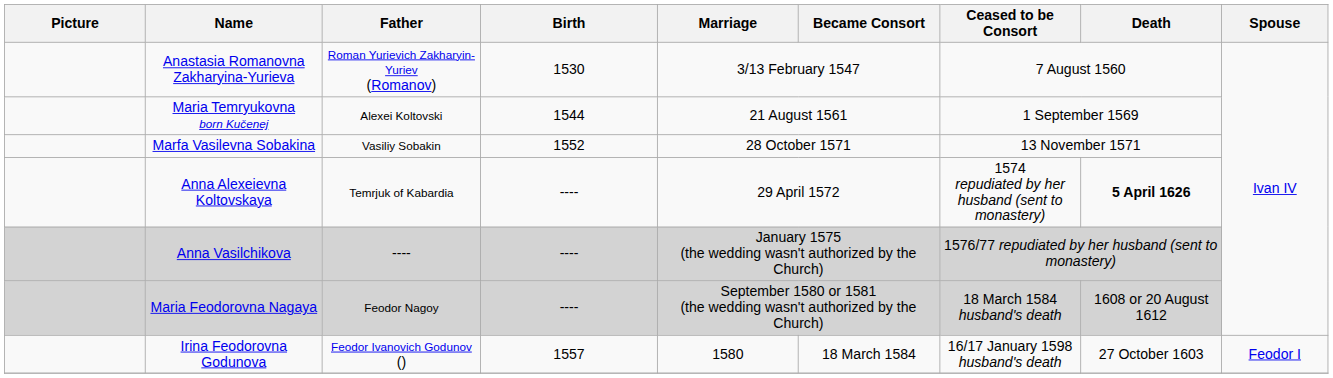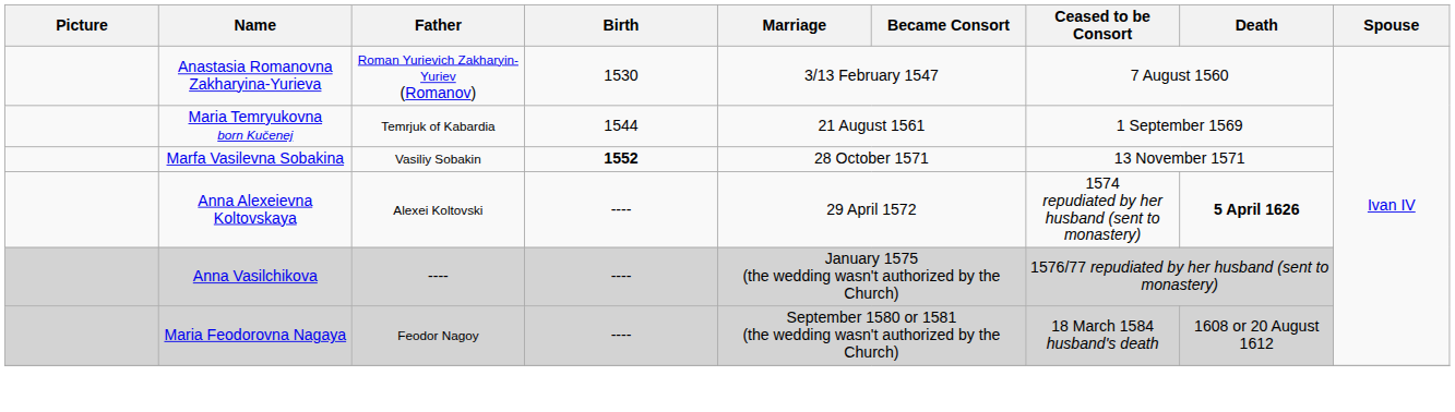 <table width=95% class="wikitable">
 <tr>
 <th width = "8%">Picture</th>
 <th width = "10%">Name</th>
 <th width = "9%">Father</th>
 <th width = "10%">Birth</th>
 <th width = "8%">Marriage</th>
 <th width = "8%">Became Consort</th>
 <th width = "8%">Ceased to be Consort</th>
 <th width = "8%">Death</th>
 <th width = "6%">Spouse</th>
 </tr>
 <tr>
 <td align="center"></td>
 <td align="center"><a href='#'>Anastasia Romanovna Zakharyina-Yurieva</a></td>
 <td align="center"><small><a href='#'>Roman Yurievich Zakharyin-Yuriev</a></small><br> (<a href='#'>Romanov</a>)</td>
 <td align="center">1530</td>
 <td align="center" colspan="2">3/13 February 1547</td>
 <td align="center" colspan="2">7 August 1560</td>
 <td align="center" rowspan="6"><a href='#'>Ivan IV</a></td>
 </tr>
 <tr>
 <td align="center"></td>
 <td align="center"><a href='#'>Maria Temryukovna<br><small><em>born Kučenej</em></small></a></td>
-<td align="center"><small>Alexei Koltovski</small></td>
+<td align="center"><small>Temrjuk of Kabardia</small></td>
 <td align="center">1544</td>
 <td align="center" colspan="2">21 August 1561</td>
 <td align="center" colspan="2">1 September 1569</td>
 </tr>
 <tr>
 <td align="center"></td>
 <td align="center"><a href='#'>Marfa Vasilevna Sobakina</a></td>
 <td align="center"><small>Vasiliy Sobakin</small></td>
-<td align="center">1552</td>
+<td align="center"><strong>1552</strong></td>
 <td align="center" colspan="2">28 October 1571</td>
 <td align="center" colspan="2">13 November 1571</td>
 </tr>
 <tr>
 <td align="center"></td>
 <td align="center"><a href='#'>Anna Alexeievna Koltovskaya</a></td>
-<td align="center"><small>Temrjuk of Kabardia</small></td>
+<td align="center"><small>Alexei Koltovski</small></td>
 <td align="center">----</td>
 <td align="center" colspan="2">29 April 1572</td>
 <td align="center">1574<br><em>repudiated by her husband (sent to monastery)</em></td>
 <td align="center"><strong>5 April 1626</strong></td>
 </tr>
 <tr>
 <td align="center" style="background-color:#D3D3D3;"></td>
 <td align="center" style="background-color:#D3D3D3;"><a href='#'>Anna Vasilchikova</a></td>
 <td align="center" style="background-color:#D3D3D3;">----</td>
 <td align="center" style="background-color:#D3D3D3;">----</td>
 <td align="center" style="background-color:#D3D3D3;" colspan="2">January 1575<br>(the wedding wasn't authorized by the Church)</td>
 <td align="center" style="background-color:#D3D3D3;" colspan="2">1576/77 <em>repudiated by her husband (sent to monastery)</em></td>
 </tr>
 <tr>
 <td align="center" style="background-color:#D3D3D3;"></td>
 <td align="center" style="background-color:#D3D3D3;"><a href='#'>Maria Feodorovna Nagaya</a></td>
 <td align="center" style="background-color:#D3D3D3;"><small>Feodor Nagoy</small></td>
 <td align="center" style="background-color:#D3D3D3;">----</td>
 <td align="center" style="background-color:#D3D3D3;" colspan="2">September 1580 or 1581<br>(the wedding wasn't authorized by the Church)</td>
 <td align="center" style="background-color:#D3D3D3;">18 March 1584 <br><em>husband's death</em></td>
 <td align="center" style="background-color:#D3D3D3;">1608 or 20 August 1612</td>
 </tr>
 <tr>
-<td align="center"></td>
-<td align="center"><a href='#'>Irina Feodorovna Godunova</a></td>
-<td align="center"><small><a href='#'>Feodor Ivanovich Godunov</a></small><br> ()</td>
-<td align="center">1557</td>
-<td align="center">1580</td>
-<td align="center">18 March 1584</td>
-<td align="center">16/17 January 1598 <br><em>husband's death</em></td>
-<td align="center">27 October 1603</td>
-<td align="center"><a href='#'>Feodor I</a></td>
-</tr>
-<tr>
 </tr>
 </table>
